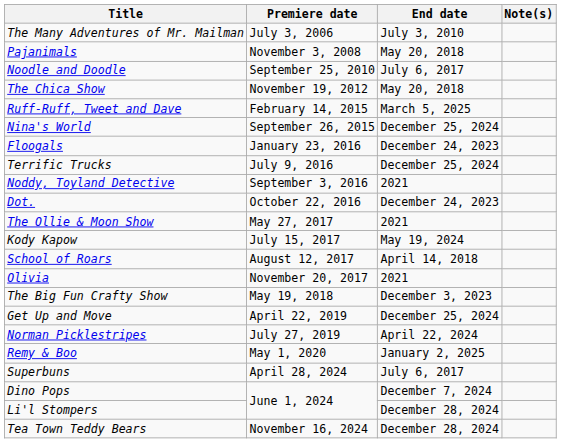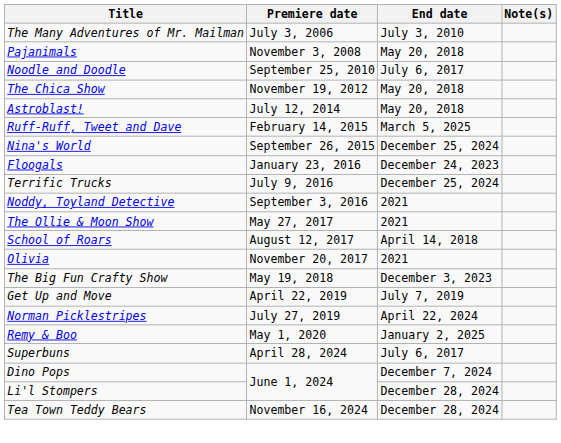 <table class="wikitable sortable">
 <tr>
 <th>Title</th>
 <th>Premiere date</th>
 <th>End date</th>
 <th>Note(s)</th>
 </tr>
 <tr>
 <td><em>The Many Adventures of Mr. Mailman</em></td>
 <td>July 3, 2006</td>
 <td>July 3, 2010</td>
 <td></td>
 </tr>
 <tr>
 <td><em><a href='#'>Pajanimals</a></em></td>
 <td>November 3, 2008</td>
 <td>May 20, 2018</td>
 <td></td>
 </tr>
 <tr>
 <td><em><a href='#'>Noodle and Doodle</a></em></td>
 <td>September 25, 2010</td>
 <td>July 6, 2017</td>
 <td></td>
 </tr>
 <tr>
 <td><em><a href='#'>The Chica Show</a></em></td>
 <td>November 19, 2012</td>
+<td>May 20, 2018</td>
+<td></td>
+</tr>
+<tr>
+<td><em><a href='#'>Astroblast!</a></em></td>
+<td>July 12, 2014</td>
 <td>May 20, 2018</td>
 <td></td>
 </tr>
 <tr>
 <td><em><a href='#'>Ruff-Ruff, Tweet and Dave</a></em></td>
 <td>February 14, 2015</td>
 <td>March 5, 2025</td>
 <td></td>
 </tr>
 <tr>
 <td><em><a href='#'>Nina's World</a></em></td>
 <td>September 26, 2015</td>
 <td>December 25, 2024</td>
 <td></td>
 </tr>
 <tr>
 <td><em><a href='#'>Floogals</a></em></td>
 <td>January 23, 2016</td>
 <td>December 24, 2023</td>
 <td></td>
 </tr>
 <tr>
 <td><em>Terrific Trucks</em></td>
 <td>July 9, 2016</td>
 <td>December 25, 2024</td>
 <td></td>
 </tr>
 <tr>
 <td><em><a href='#'>Noddy, Toyland Detective</a></em></td>
 <td>September 3, 2016</td>
 <td>2021</td>
 <td></td>
 </tr>
 <tr>
-<td><em><a href='#'>Dot.</a></em></td>
-<td>October 22, 2016</td>
-<td>December 24, 2023</td>
-<td></td>
-</tr>
-<tr>
 <td><em><a href='#'>The Ollie & Moon Show</a></em></td>
 <td>May 27, 2017</td>
 <td>2021</td>
-<td></td>
-</tr>
-<tr>
-<td><em>Kody Kapow</em></td>
-<td>July 15, 2017</td>
-<td>May 19, 2024</td>
 <td></td>
 </tr>
 <tr>
 <td><em><a href='#'>School of Roars</a></em></td>
 <td>August 12, 2017</td>
 <td>April 14, 2018</td>
 <td></td>
 </tr>
 <tr>
 <td><em><a href='#'>Olivia</a></em></td>
 <td>November 20, 2017</td>
 <td>2021</td>
 <td></td>
 </tr>
 <tr>
 <td><em>The Big Fun Crafty Show</em></td>
 <td>May 19, 2018</td>
 <td>December 3, 2023</td>
 <td></td>
 </tr>
 <tr>
 <td><em>Get Up and Move</em></td>
 <td>April 22, 2019</td>
-<td>December 25, 2024</td>
+<td>July 7, 2019</td>
 <td></td>
 </tr>
 <tr>
 <td><em><a href='#'>Norman Picklestripes</a></em></td>
 <td>July 27, 2019</td>
 <td>April 22, 2024</td>
 <td></td>
 </tr>
 <tr>
 <td><em><a href='#'>Remy & Boo</a></em></td>
 <td>May 1, 2020</td>
 <td>January 2, 2025</td>
 <td></td>
 </tr>
 <tr>
 <td><em>Superbuns</em></td>
 <td>April 28, 2024</td>
 <td>July 6, 2017</td>
 <td></td>
 </tr>
 <tr>
 <td><em>Dino Pops</em></td>
 <td rowspan=2>June 1, 2024</td>
 <td>December 7, 2024</td>
 <td></td>
 </tr>
 <tr>
 <td><em>Li'l Stompers</em></td>
 <td>December 28, 2024</td>
 <td></td>
 </tr>
 <tr>
 <td><em>Tea Town Teddy Bears</em></td>
 <td>November 16, 2024</td>
 <td>December 28, 2024</td>
 <td></td>
 </tr>
 </table>
